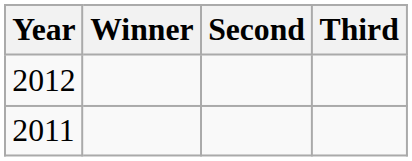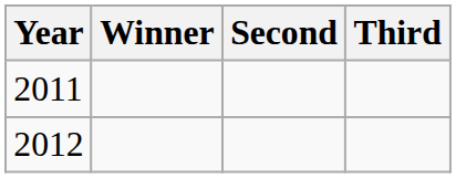 <table class="wikitable">
 <tr>
 <th>Year</th>
 <th colspan=1>Winner</th>
 <th colspan=1>Second</th>
 <th colspan=1>Third</th>
 </tr>
 <tr>
+<td>2011</td>
+<td></td>
+<td></td>
+<td></td>
+</tr>
+<tr>
 <td>2012</td>
 <td></td>
 <td></td>
 <td></td>
 </tr>
-<tr>
-<td>2011</td>
-<td></td>
-<td></td>
-<td></td>
-</tr>
 </table>
